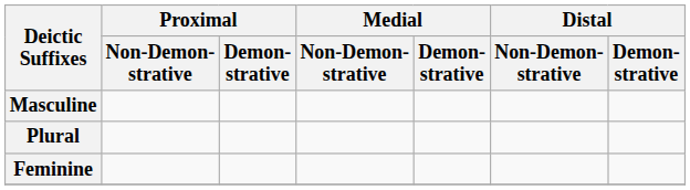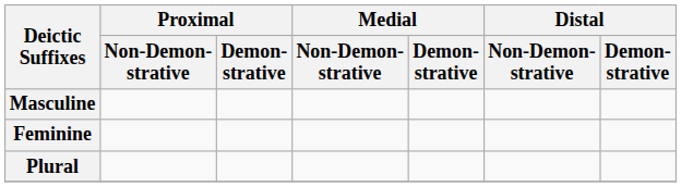 <table class="wikitable">
 <tr>
 <th rowspan="2" align="center">Deictic <br> Suffixes</th>
 <th colspan="2" align="center">Proximal</th>
 <th colspan="2" align="center">Medial</th>
 <th colspan="2" align="center">Distal</th>
 </tr>
 <tr>
 <th>Non-Demon-<br>strative</th>
 <th>Demon-<br>strative</th>
 <th>Non-Demon-<br>strative</th>
 <th>Demon-<br>strative</th>
 <th>Non-Demon-<br>strative</th>
 <th>Demon-<br>strative</th>
 </tr>
 <tr>
 <th>Masculine</th>
 <td></td>
 <td></td>
 <td></td>
 <td></td>
 <td></td>
 <td></td>
 </tr>
 <tr>
-<th>Plural</th>
+<th>Feminine</th>
 <td></td>
 <td></td>
 <td></td>
 <td></td>
 <td></td>
 <td></td>
 </tr>
 <tr>
-<th>Feminine</th>
+<th>Plural</th>
 <td></td>
 <td></td>
 <td></td>
 <td></td>
 <td></td>
 <td></td>
 </tr>
 <tr>
 </tr>
 </table>
